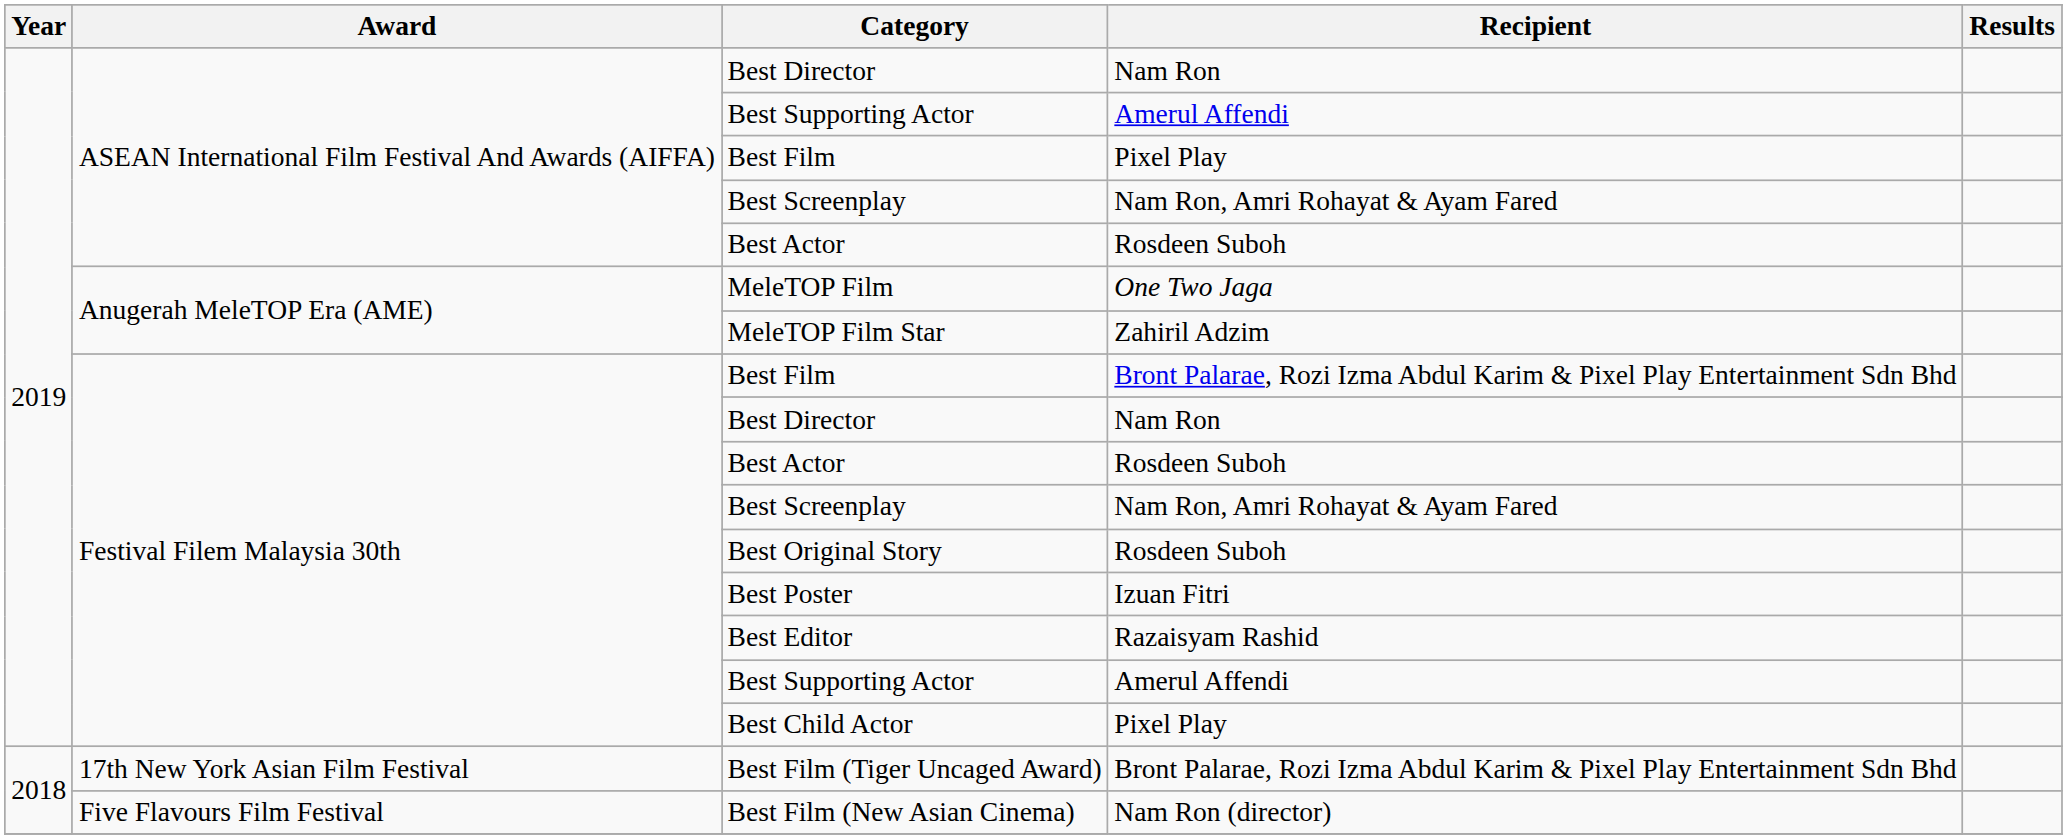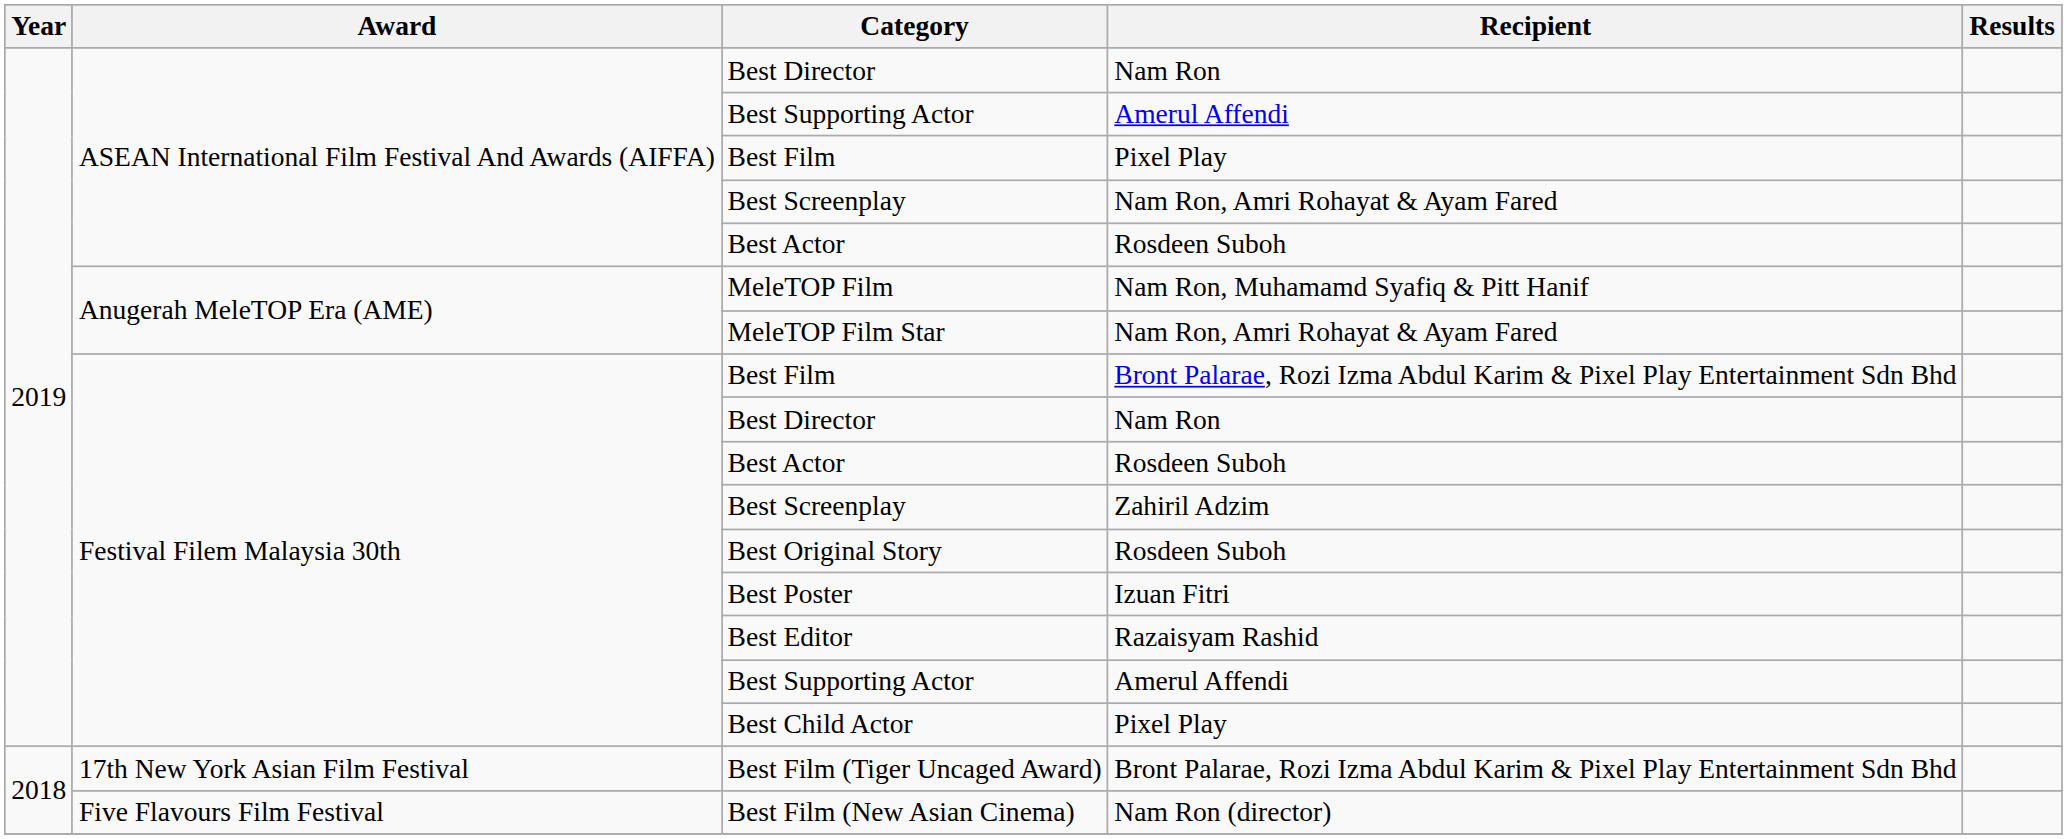 <table class="wikitable">
 <tr>
 <th>Year</th>
 <th>Award</th>
 <th>Category</th>
 <th>Recipient</th>
 <th>Results</th>
 </tr>
 <tr>
 <td rowspan="16">2019</td>
 <td rowspan="5">ASEAN International Film Festival And Awards (AIFFA)</td>
 <td>Best Director</td>
 <td>Nam Ron</td>
 <td></td>
 </tr>
 <tr>
 <td>Best Supporting Actor</td>
 <td><a href='#'>Amerul Affendi</a></td>
 <td></td>
 </tr>
 <tr>
 <td>Best Film</td>
 <td>Pixel Play</td>
 <td></td>
 </tr>
 <tr>
 <td>Best Screenplay</td>
 <td>Nam Ron, Amri Rohayat & Ayam Fared</td>
 <td></td>
 </tr>
 <tr>
 <td>Best Actor</td>
 <td>Rosdeen Suboh</td>
 <td></td>
 </tr>
 <tr>
 <td rowspan="2">Anugerah MeleTOP Era (AME)</td>
 <td>MeleTOP Film</td>
-<td><em>One Two Jaga</em></td>
+<td>Nam Ron, Muhamamd Syafiq & Pitt Hanif</td>
 <td></td>
 </tr>
 <tr>
 <td>MeleTOP Film Star</td>
-<td>Zahiril Adzim</td>
+<td>Nam Ron, Amri Rohayat & Ayam Fared</td>
 <td></td>
 </tr>
 <tr>
 <td rowspan="9">Festival Filem Malaysia 30th</td>
 <td>Best Film</td>
 <td><a href='#'>Bront Palarae</a>, Rozi Izma Abdul Karim & Pixel Play Entertainment Sdn Bhd</td>
 <td></td>
 </tr>
 <tr>
 <td>Best Director</td>
 <td>Nam Ron</td>
 <td></td>
 </tr>
 <tr>
 <td>Best Actor</td>
 <td>Rosdeen Suboh</td>
 <td></td>
 </tr>
 <tr>
 <td>Best Screenplay</td>
-<td>Nam Ron, Amri Rohayat & Ayam Fared</td>
+<td>Zahiril Adzim</td>
 <td></td>
 </tr>
 <tr>
 <td>Best Original Story</td>
 <td>Rosdeen Suboh</td>
 <td></td>
 </tr>
 <tr>
 <td>Best Poster</td>
 <td>Izuan Fitri</td>
 <td></td>
 </tr>
 <tr>
 <td>Best Editor</td>
 <td>Razaisyam Rashid</td>
 <td></td>
 </tr>
 <tr>
 <td>Best Supporting Actor</td>
 <td>Amerul Affendi</td>
 <td></td>
 </tr>
 <tr>
 <td>Best Child Actor</td>
 <td>Pixel Play</td>
 <td></td>
 </tr>
 <tr>
 <td rowspan="2">2018</td>
 <td>17th New York Asian Film Festival</td>
 <td>Best Film (Tiger Uncaged Award)</td>
 <td>Bront Palarae, Rozi Izma Abdul Karim & Pixel Play Entertainment Sdn Bhd</td>
 <td></td>
 </tr>
 <tr>
 <td>Five Flavours Film Festival</td>
 <td>Best Film (New Asian Cinema)</td>
 <td>Nam Ron (director)</td>
 <td></td>
 </tr>
 <tr>
 </tr>
 </table>
